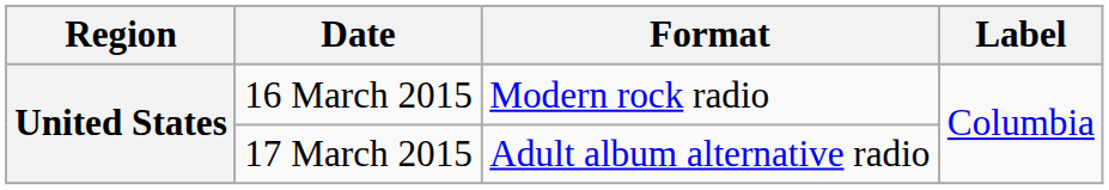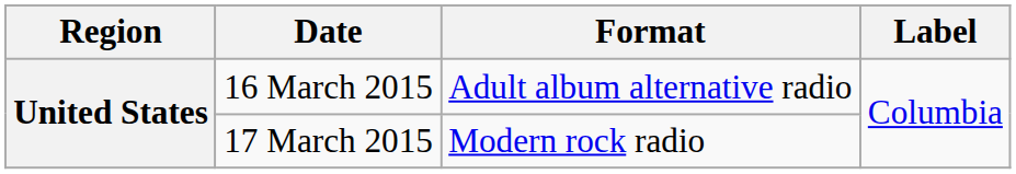 <table class="wikitable plainrowheaders">
 <tr>
 <th scope="col">Region</th>
 <th scope="col">Date</th>
 <th scope="col">Format</th>
 <th scope="col">Label</th>
 </tr>
 <tr>
 <th scope="row" rowspan="2">United States</th>
 <td>16 March 2015</td>
-<td><a href='#'>Modern rock</a> radio</td>
+<td><a href='#'>Adult album alternative</a> radio</td>
 <td rowspan="2"><a href='#'>Columbia</a></td>
 </tr>
 <tr>
 <td>17 March 2015</td>
-<td><a href='#'>Adult album alternative</a> radio</td>
+<td><a href='#'>Modern rock</a> radio</td>
 </tr>
 </table>
